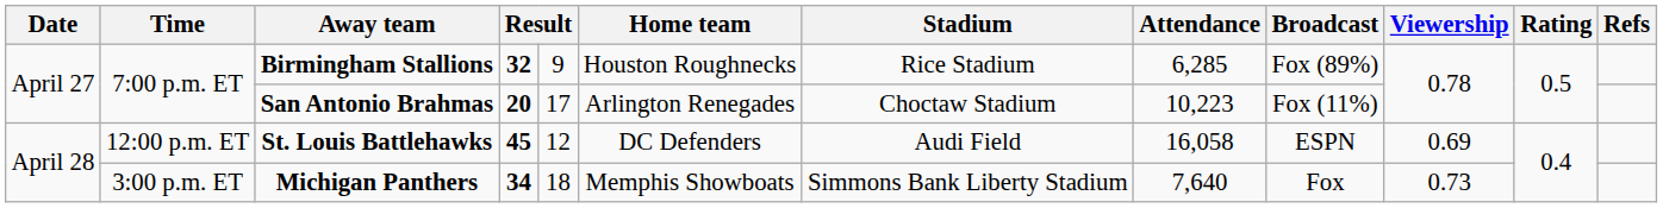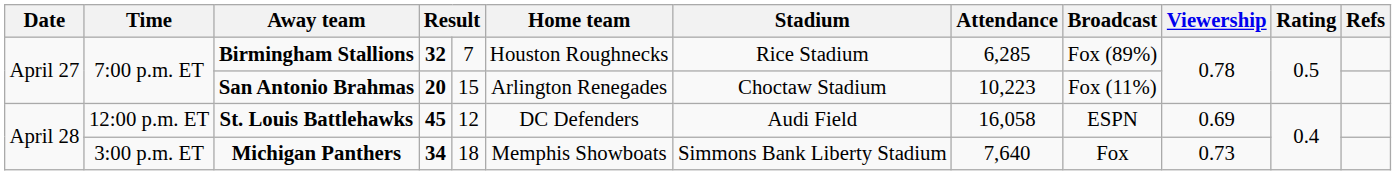 <table class="wikitable" style="text-align:center;">
 <tr>
 <th>Date</th>
 <th>Time<br></th>
 <th>Away team</th>
 <th colspan="2">Result<br></th>
 <th>Home team</th>
 <th>Stadium</th>
 <th>Attendance</th>
 <th>Broadcast</th>
 <th><a href='#'>Viewership</a><br></th>
 <th>Rating<br></th>
 <th>Refs</th>
 </tr>
 <tr>
 <td rowspan=2>April 27</td>
 <td rowspan=2>7:00 p.m. ET</td>
 <td><strong>Birmingham Stallions</strong></td>
 <td><strong>32</strong></td>
-<td>9</td>
+<td>7</td>
 <td>Houston Roughnecks</td>
 <td>Rice Stadium</td>
 <td>6,285</td>
 <td>Fox (89%)</td>
 <td rowspan="2">0.78</td>
 <td rowspan="2">0.5</td>
 <td></td>
 </tr>
 <tr>
 <td><strong>San Antonio Brahmas</strong></td>
 <td><strong>20</strong></td>
-<td>17</td>
+<td>15</td>
 <td>Arlington Renegades</td>
 <td>Choctaw Stadium</td>
 <td>10,223</td>
 <td>Fox (11%)</td>
 <td></td>
 </tr>
 <tr>
 <td rowspan=2>April 28</td>
 <td>12:00 p.m. ET</td>
 <td><strong>St. Louis Battlehawks</strong></td>
 <td><strong>45</strong></td>
 <td>12</td>
 <td>DC Defenders</td>
 <td>Audi Field</td>
 <td>16,058</td>
 <td>ESPN</td>
 <td>0.69</td>
 <td rowspan="2">0.4</td>
 <td></td>
 </tr>
 <tr>
 <td>3:00 p.m. ET</td>
 <td><strong>Michigan Panthers</strong></td>
 <td><strong>34</strong></td>
 <td>18</td>
 <td>Memphis Showboats</td>
 <td>Simmons Bank Liberty Stadium</td>
 <td>7,640</td>
 <td>Fox</td>
 <td>0.73</td>
 <td></td>
 </tr>
 </table>
